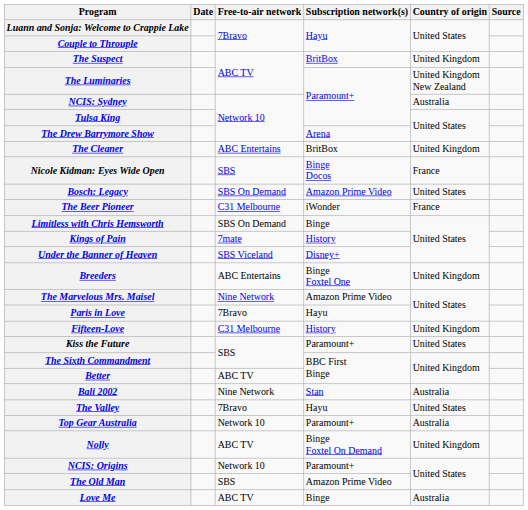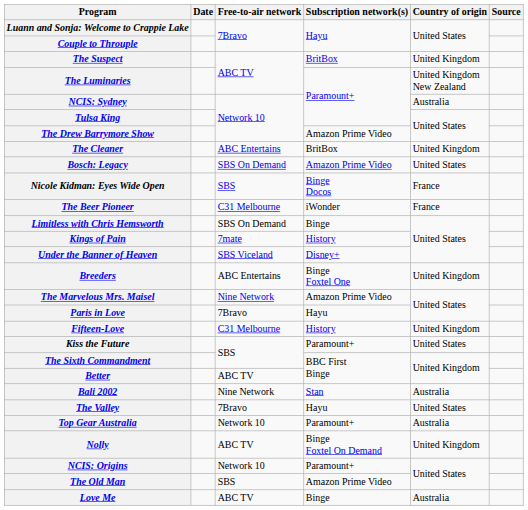 <table class="wikitable plainrowheaders sortable" style="text-align:left">
 <tr>
 <th scope="col">Program</th>
 <th scope="col">Date</th>
 <th scope="col">Free-to-air network</th>
 <th scope="col">Subscription network(s)</th>
 <th scope="col">Country of origin</th>
 <th scope="col" class="unsortable">Source</th>
 </tr>
 <tr>
 <th scope="row"><em>Luann and Sonja: Welcome to Crappie Lake</em></th>
 <td></td>
 <td rowspan=2><a href='#'>7Bravo</a></td>
 <td rowspan=2><a href='#'>Hayu</a></td>
 <td rowspan=2>United States</td>
 <td></td>
 </tr>
 <tr>
 <th scope="row"><em><a href='#'>Couple to Throuple</a></em></th>
 <td></td>
 <td></td>
 </tr>
 <tr>
 <th scope="row"><em><a href='#'>The Suspect</a></em></th>
 <td></td>
 <td rowspan=2><a href='#'>ABC TV</a></td>
 <td><a href='#'>BritBox</a></td>
 <td>United Kingdom</td>
 <td></td>
 </tr>
 <tr>
 <th scope="row"><em><a href='#'>The Luminaries</a></em></th>
 <td></td>
 <td rowspan=3><a href='#'>Paramount+</a></td>
 <td>United Kingdom<br>New Zealand</td>
 <td></td>
 </tr>
 <tr>
 <th scope="row"><em><a href='#'>NCIS: Sydney</a></em></th>
 <td></td>
 <td rowspan=3><a href='#'>Network 10</a></td>
 <td>Australia</td>
 <td></td>
 </tr>
 <tr>
 <th scope="row"><em><a href='#'>Tulsa King</a></em></th>
 <td></td>
 <td rowspan=2>United States</td>
 <td></td>
 </tr>
 <tr>
 <th scope="row"><em><a href='#'>The Drew Barrymore Show</a></em></th>
 <td></td>
-<td><a href='#'>Arena</a></td>
+<td>Amazon Prime Video</td>
 <td></td>
 </tr>
 <tr>
 <th scope="row"><em><a href='#'>The Cleaner</a></em></th>
 <td></td>
 <td><a href='#'>ABC Entertains</a></td>
 <td>BritBox</td>
 <td>United Kingdom</td>
 <td></td>
 </tr>
 <tr>
+<th scope="row"><em><a href='#'>Bosch: Legacy</a></em></th>
+<td></td>
+<td><a href='#'>SBS On Demand</a></td>
+<td><a href='#'>Amazon Prime Video</a></td>
+<td>United States</td>
+<td></td>
+</tr>
+<tr>
 <th scope="row"><em>Nicole Kidman: Eyes Wide Open</em></th>
 <td></td>
 <td><a href='#'>SBS</a></td>
 <td><a href='#'>Binge</a><br><a href='#'>Docos</a></td>
 <td>France</td>
-<td></td>
-</tr>
-<tr>
-<th scope="row"><em><a href='#'>Bosch: Legacy</a></em></th>
-<td></td>
-<td><a href='#'>SBS On Demand</a></td>
-<td><a href='#'>Amazon Prime Video</a></td>
-<td>United States</td>
 <td></td>
 </tr>
 <tr>
 <th scope="row"><em><a href='#'>The Beer Pioneer</a></em></th>
 <td></td>
 <td><a href='#'>C31 Melbourne</a></td>
 <td>iWonder</td>
 <td>France</td>
 <td></td>
 </tr>
 <tr>
 <th scope="row"><em><a href='#'>Limitless with Chris Hemsworth</a></em></th>
 <td></td>
 <td>SBS On Demand</td>
 <td>Binge</td>
 <td rowspan=3>United States</td>
 <td></td>
 </tr>
 <tr>
 <th scope="row"><em><a href='#'>Kings of Pain</a></em></th>
 <td></td>
 <td><a href='#'>7mate</a></td>
 <td><a href='#'>History</a></td>
 <td></td>
 </tr>
 <tr>
 <th scope="row"><em><a href='#'>Under the Banner of Heaven</a></em></th>
 <td></td>
 <td><a href='#'>SBS Viceland</a></td>
 <td><a href='#'>Disney+</a></td>
 <td></td>
 </tr>
 <tr>
 <th scope="row"><em><a href='#'>Breeders</a></em></th>
 <td></td>
 <td>ABC Entertains</td>
 <td>Binge<br><a href='#'>Foxtel One</a></td>
 <td>United Kingdom</td>
 <td></td>
 </tr>
 <tr>
 <th scope="row"><em><a href='#'>The Marvelous Mrs. Maisel</a></em></th>
 <td></td>
 <td><a href='#'>Nine Network</a></td>
 <td>Amazon Prime Video</td>
 <td rowspan=2>United States</td>
 <td></td>
 </tr>
 <tr>
 <th scope="row"><em><a href='#'>Paris in Love</a></em></th>
 <td></td>
 <td>7Bravo</td>
 <td>Hayu</td>
 <td></td>
 </tr>
 <tr>
 <th scope="row"><em><a href='#'>Fifteen-Love</a></em></th>
 <td></td>
 <td><a href='#'>C31 Melbourne</a></td>
 <td><a href='#'>History</a></td>
 <td>United Kingdom</td>
 <td></td>
 </tr>
 <tr>
 <th scope="row"><em>Kiss the Future</em></th>
 <td></td>
 <td rowspan=2>SBS</td>
 <td>Paramount+</td>
 <td>United States</td>
 <td></td>
 </tr>
 <tr>
 <th scope="row"><em><a href='#'>The Sixth Commandment</a></em></th>
 <td></td>
 <td rowspan=2>BBC First<br>Binge</td>
 <td rowspan=2>United Kingdom</td>
 <td></td>
 </tr>
 <tr>
 <th scope="row"><em><a href='#'>Better</a></em></th>
 <td></td>
 <td>ABC TV</td>
 <td></td>
 </tr>
 <tr>
 <th scope="row"><em><a href='#'>Bali 2002</a></em></th>
 <td></td>
 <td>Nine Network</td>
 <td><a href='#'>Stan</a></td>
 <td>Australia</td>
 <td></td>
 </tr>
 <tr>
 <th scope="row"><em><a href='#'>The Valley</a></em></th>
 <td></td>
 <td>7Bravo</td>
 <td>Hayu</td>
 <td>United States</td>
 <td></td>
 </tr>
 <tr>
 <th scope="row"><em><a href='#'>Top Gear Australia</a></em></th>
 <td></td>
 <td>Network 10</td>
 <td>Paramount+</td>
 <td>Australia</td>
 <td></td>
 </tr>
 <tr>
 <th scope="row"><em><a href='#'>Nolly</a></em></th>
 <td></td>
 <td>ABC TV</td>
 <td>Binge<br><a href='#'>Foxtel On Demand</a></td>
 <td>United Kingdom</td>
 <td></td>
 </tr>
 <tr>
 <th scope="row"><em><a href='#'>NCIS: Origins</a></em></th>
 <td></td>
 <td>Network 10</td>
 <td>Paramount+</td>
 <td rowspan=2>United States</td>
 <td></td>
 </tr>
 <tr>
 <th scope="row"><em><a href='#'>The Old Man</a></em></th>
 <td></td>
 <td>SBS</td>
 <td>Amazon Prime Video</td>
 <td></td>
 </tr>
 <tr>
 <th scope="row"><em><a href='#'>Love Me</a></em></th>
 <td></td>
 <td>ABC TV</td>
 <td>Binge</td>
 <td>Australia</td>
 <td></td>
 </tr>
 </table>
